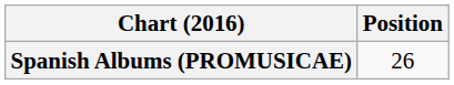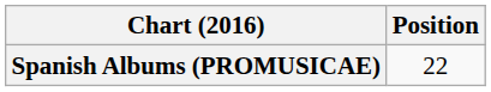 <table class="wikitable sortable plainrowheaders" style="text-align:center">
 <tr>
 <th scope="col">Chart (2016)</th>
 <th scope="col">Position</th>
 </tr>
 <tr>
 <th scope="row">Spanish Albums (PROMUSICAE)</th>
-<td style="text-align:center;">26</td>
+<td style="text-align:center;">22</td>
 </tr>
 </table>
